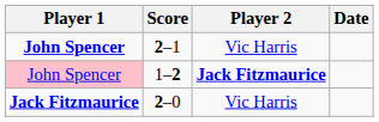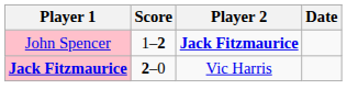 <table class="wikitable" style="text-align: center">
 <tr>
 <th>Player 1</th>
 <th>Score</th>
 <th>Player 2</th>
 <th>Date</th>
 </tr>
 <tr>
-<td> <strong><a href='#'>John Spencer</a></strong></td>
-<td><strong>2</strong>–1</td>
-<td> <a href='#'>Vic Harris</a></td>
-<td></td>
-</tr>
-<tr>
 <td style="background: pink;"> <a href='#'>John Spencer</a></td>
 <td>1–<strong>2</strong></td>
 <td> <strong><a href='#'>Jack Fitzmaurice</a></strong></td>
 <td></td>
 </tr>
 <tr>
-<td> <strong><a href='#'>Jack Fitzmaurice</a></strong></td>
+<td style="background: pink;"> <strong><a href='#'>Jack Fitzmaurice</a></strong></td>
 <td><strong>2</strong>–0</td>
 <td> <a href='#'>Vic Harris</a></td>
 <td></td>
 </tr>
 </table>
